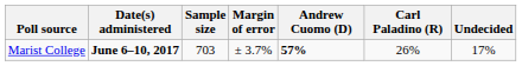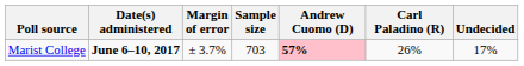 <table class="wikitable">
 <tr valign=bottom>
 <th>Poll source</th>
 <th>Date(s)<br>administered</th>
+<th>Margin<br>of error</th>
 <th>Sample<br>size</th>
-<th>Margin<br>of error</th>
 <th style="width:100px;">Andrew<br>Cuomo (D)</th>
 <th style="width:100px;">Carl<br>Paladino (R)</th>
 <th>Undecided</th>
 </tr>
 <tr>
 <td><a href='#'>Marist College</a></td>
 <td align=center><strong>June 6–10, 2017</strong></td>
+<td align=center>± 3.7%</td>
 <td align=center>703</td>
-<td align=center>± 3.7%</td>
-<td><strong>57%</strong></td>
+<td style="background: pink;"><strong>57%</strong></td>
 <td align=center>26%</td>
 <td align=center>17%</td>
 </tr>
 </table>
